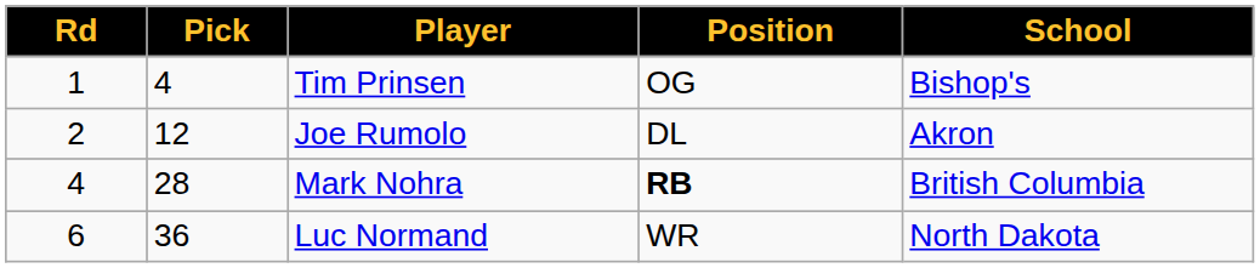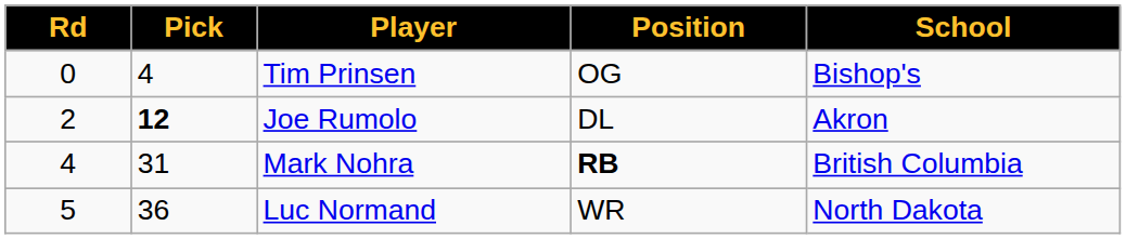 <table class="wikitable sortable">
 <tr>
 <th style="background:#000000;color:#FFC12D;"  width="8%">Rd</th>
 <th style="background:#000000;color:#FFC12D;"  width="8%">Pick</th>
 <th style="background:#000000;color:#FFC12D;"  width="20%">Player</th>
 <th style="background:#000000;color:#FFC12D;"  width="15%">Position</th>
 <th style="background:#000000;color:#FFC12D;"  width="20%">School</th>
 </tr>
 <tr>
-<td align=center>1</td>
+<td align=center>0</td>
 <td>4</td>
 <td><a href='#'>Tim Prinsen</a></td>
 <td>OG</td>
 <td><a href='#'>Bishop's</a></td>
 </tr>
 <tr>
 <td align=center>2</td>
-<td>12</td>
+<td><strong>12</strong></td>
 <td><a href='#'>Joe Rumolo</a></td>
 <td>DL</td>
 <td><a href='#'>Akron</a></td>
 </tr>
 <tr>
 <td align=center>4</td>
-<td>28</td>
+<td>31</td>
 <td><a href='#'>Mark Nohra</a></td>
 <td><strong>RB</strong></td>
 <td><a href='#'>British Columbia</a></td>
 </tr>
 <tr>
-<td align=center>6</td>
+<td align=center>5</td>
 <td>36</td>
 <td><a href='#'>Luc Normand</a></td>
 <td>WR</td>
 <td><a href='#'>North Dakota</a></td>
 </tr>
 </table>
